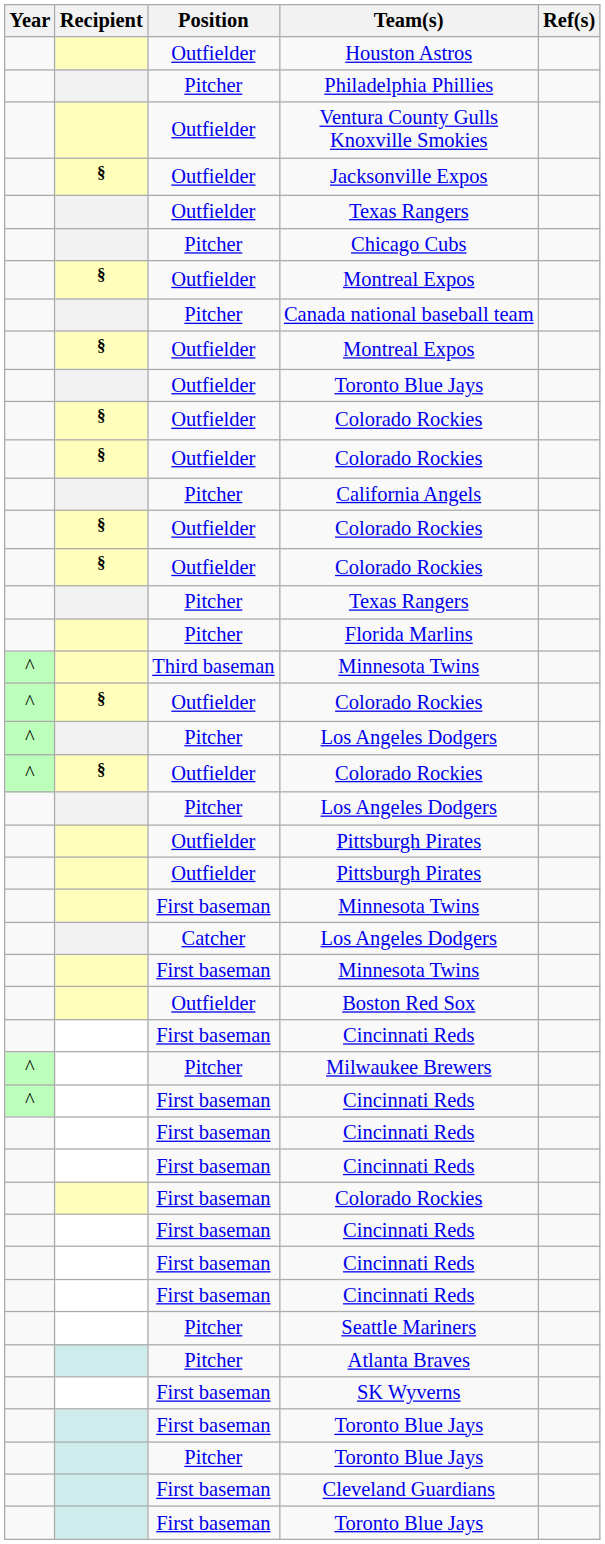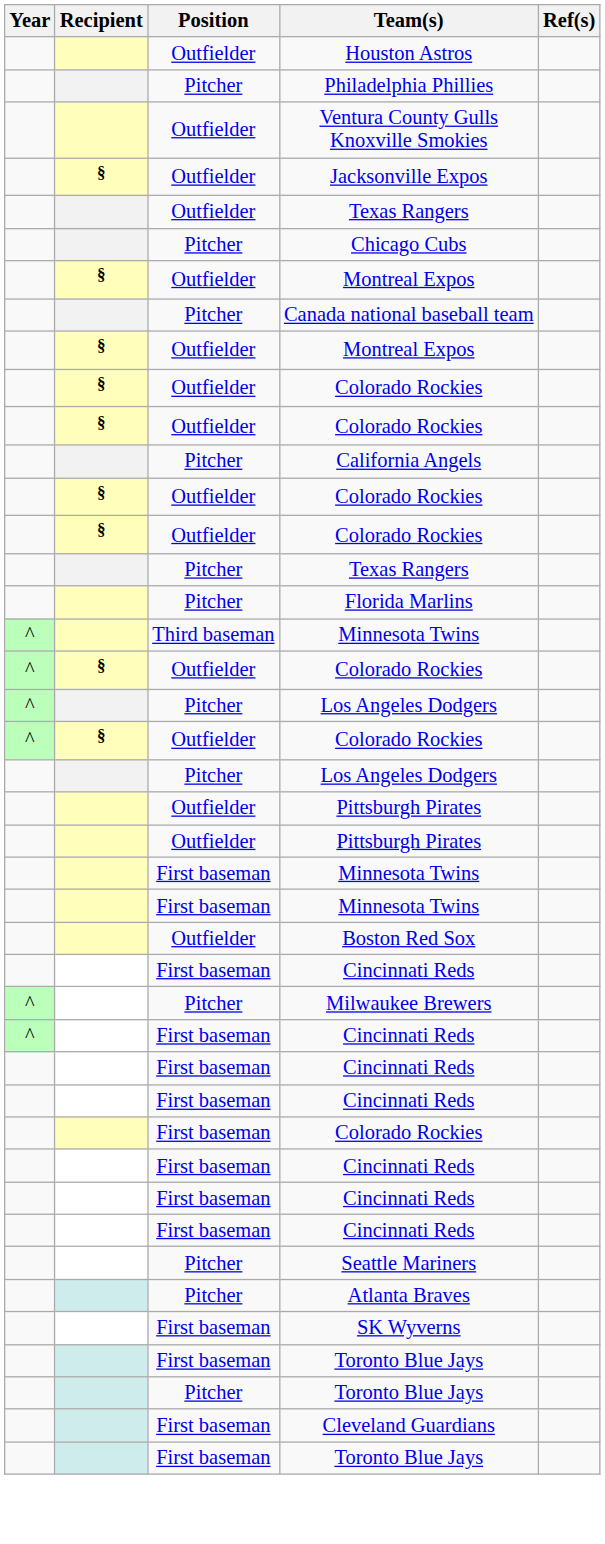 <table class="wikitable sortable plainrowheaders" style="text-align:center">
 <tr>
 <th scope="col">Year</th>
 <th scope="col">Recipient</th>
 <th scope="col">Position</th>
 <th scope="col">Team(s)</th>
 <th scope="col" class=unsortable>Ref(s)</th>
 </tr>
 <tr>
 <td></td>
 <th scope="row" style="text-align:center; background-color: #ffffbb"></th>
 <td><a href='#'>Outfielder</a></td>
 <td><a href='#'>Houston Astros</a></td>
 <td></td>
 </tr>
 <tr>
 <td></td>
 <th scope="row" style="text-align:center"></th>
 <td><a href='#'>Pitcher</a></td>
 <td><a href='#'>Philadelphia Phillies</a></td>
 <td></td>
 </tr>
 <tr>
 <td></td>
 <th scope="row" style="text-align:center; background-color: #ffffbb"></th>
 <td><a href='#'>Outfielder</a></td>
 <td><a href='#'>Ventura County Gulls</a><br><a href='#'>Knoxville Smokies</a></td>
 <td></td>
 </tr>
 <tr>
 <td></td>
 <th scope="row" style="text-align:center; background-color: #ffffbb"><sup>§</sup></th>
 <td><a href='#'>Outfielder</a></td>
 <td><a href='#'>Jacksonville Expos</a></td>
 <td></td>
 </tr>
 <tr>
 <td></td>
 <th scope="row" style="text-align:center"></th>
 <td><a href='#'>Outfielder</a></td>
 <td><a href='#'>Texas Rangers</a></td>
 <td></td>
 </tr>
 <tr>
 <td></td>
 <th scope="row" style="text-align:center"></th>
 <td><a href='#'>Pitcher</a></td>
 <td><a href='#'>Chicago Cubs</a></td>
 <td></td>
 </tr>
 <tr>
 <td></td>
 <th scope="row" style="text-align:center; background-color: #ffffbb"><sup>§</sup> </th>
 <td><a href='#'>Outfielder</a></td>
 <td><a href='#'>Montreal Expos</a></td>
 <td></td>
 </tr>
 <tr>
 <td></td>
 <th scope="row" style="text-align:center"></th>
 <td><a href='#'>Pitcher</a></td>
 <td><a href='#'>Canada national baseball team</a></td>
 <td></td>
 </tr>
 <tr>
 <td></td>
 <th scope="row" style="text-align:center; background-color: #ffffbb"><sup>§</sup> </th>
 <td><a href='#'>Outfielder</a></td>
 <td><a href='#'>Montreal Expos</a></td>
-<td></td>
-</tr>
-<tr>
-<td></td>
-<th scope="row" style="text-align:center"></th>
-<td><a href='#'>Outfielder</a></td>
-<td><a href='#'>Toronto Blue Jays</a></td>
 <td></td>
 </tr>
 <tr>
 <td></td>
 <th scope="row" style="text-align:center; background-color: #ffffbb"><sup>§</sup> </th>
 <td><a href='#'>Outfielder</a></td>
 <td><a href='#'>Colorado Rockies</a></td>
 <td></td>
 </tr>
 <tr>
 <td></td>
 <th scope="row" style="text-align:center; background-color: #ffffbb"><sup>§</sup> </th>
 <td><a href='#'>Outfielder</a></td>
 <td><a href='#'>Colorado Rockies</a></td>
 <td></td>
 </tr>
 <tr>
 <td></td>
 <th scope="row" style="text-align:center"></th>
 <td><a href='#'>Pitcher</a></td>
 <td><a href='#'>California Angels</a></td>
 <td></td>
 </tr>
 <tr>
 <td></td>
 <th scope="row" style="text-align:center; background-color: #ffffbb"><sup>§</sup> </th>
 <td><a href='#'>Outfielder</a></td>
 <td><a href='#'>Colorado Rockies</a></td>
 <td></td>
 </tr>
 <tr>
 <td></td>
 <th scope="row" style="text-align:center; background-color: #ffffbb"><sup>§</sup> </th>
 <td><a href='#'>Outfielder</a></td>
 <td><a href='#'>Colorado Rockies</a></td>
 <td></td>
 </tr>
 <tr>
 <td></td>
 <th scope="row" style="text-align:center"></th>
 <td><a href='#'>Pitcher</a></td>
 <td><a href='#'>Texas Rangers</a></td>
 <td></td>
 </tr>
 <tr>
 <td></td>
 <th scope="row" style="text-align:center; background-color: #ffffbb"></th>
 <td><a href='#'>Pitcher</a></td>
 <td><a href='#'>Florida Marlins</a></td>
 <td></td>
 </tr>
 <tr>
 <td style="background:#bfb;">^</td>
 <th scope="row" style="text-align:center; background-color: #ffffbb"></th>
 <td><a href='#'>Third baseman</a></td>
 <td><a href='#'>Minnesota Twins</a></td>
 <td></td>
 </tr>
 <tr>
 <td style="background:#bfb;">^</td>
 <th scope="row" style="text-align:center; background-color: #ffffbb"><sup>§</sup> </th>
 <td><a href='#'>Outfielder</a></td>
 <td><a href='#'>Colorado Rockies</a></td>
 <td></td>
 </tr>
 <tr>
 <td style="background:#bfb;">^</td>
 <th scope="row" style="text-align:center"></th>
 <td><a href='#'>Pitcher</a></td>
 <td><a href='#'>Los Angeles Dodgers</a></td>
 <td></td>
 </tr>
 <tr>
 <td style="background:#bfb;">^</td>
 <th scope="row" style="text-align:center; background-color: #ffffbb"><sup>§</sup> </th>
 <td><a href='#'>Outfielder</a></td>
 <td><a href='#'>Colorado Rockies</a></td>
 <td></td>
 </tr>
 <tr>
 <td></td>
 <th scope="row" style="text-align:center"> </th>
 <td><a href='#'>Pitcher</a></td>
 <td><a href='#'>Los Angeles Dodgers</a></td>
 <td></td>
 </tr>
 <tr>
 <td></td>
 <th scope="row" style="text-align:center; background-color: #ffffbb"></th>
 <td><a href='#'>Outfielder</a></td>
 <td><a href='#'>Pittsburgh Pirates</a></td>
 <td></td>
 </tr>
 <tr>
 <td></td>
 <th scope="row" style="text-align:center; background-color: #ffffbb"> </th>
 <td><a href='#'>Outfielder</a></td>
 <td><a href='#'>Pittsburgh Pirates</a></td>
 <td></td>
 </tr>
 <tr>
 <td></td>
 <th scope="row" style="text-align:center; background-color: #ffffbb"></th>
 <td><a href='#'>First baseman</a></td>
 <td><a href='#'>Minnesota Twins</a></td>
-<td></td>
-</tr>
-<tr>
-<td></td>
-<th scope="row" style="text-align:center; "></th>
-<td><a href='#'>Catcher</a></td>
-<td><a href='#'>Los Angeles Dodgers</a></td>
 <td></td>
 </tr>
 <tr>
 <td></td>
 <th scope="row" style="text-align:center; background-color: #ffffbb"> </th>
 <td><a href='#'>First baseman</a></td>
 <td><a href='#'>Minnesota Twins</a></td>
 <td></td>
 </tr>
 <tr>
 <td></td>
 <th scope="row" style="text-align:center; background-color: #ffffbb"> </th>
 <td><a href='#'>Outfielder</a></td>
 <td><a href='#'>Boston Red Sox</a></td>
 <td></td>
 </tr>
 <tr>
 <td></td>
 <th scope="row" style="text-align:center; background:#ffffff;"></th>
 <td><a href='#'>First baseman</a></td>
 <td><a href='#'>Cincinnati Reds</a></td>
 <td></td>
 </tr>
 <tr>
 <td style="background:#bfb;">^</td>
 <th scope="row" style="text-align:center; background:#ffffff;"></th>
 <td><a href='#'>Pitcher</a></td>
 <td><a href='#'>Milwaukee Brewers</a></td>
 <td></td>
 </tr>
 <tr>
 <td style="background:#bfb;">^</td>
 <th scope="row" style="text-align:center; background:#ffffff;"> </th>
 <td><a href='#'>First baseman</a></td>
 <td><a href='#'>Cincinnati Reds</a></td>
 <td></td>
 </tr>
 <tr>
 <td></td>
 <th scope="row" style="text-align:center; background:#ffffff;"> </th>
 <td><a href='#'>First baseman</a></td>
 <td><a href='#'>Cincinnati Reds</a></td>
 <td></td>
 </tr>
 <tr>
 <td></td>
 <th scope="row" style="text-align:center; background:#ffffff;"> </th>
 <td><a href='#'>First baseman</a></td>
 <td><a href='#'>Cincinnati Reds</a></td>
 <td></td>
 </tr>
 <tr>
 <td></td>
 <th scope="row" style="text-align:center; background-color: #ffffbb"> </th>
 <td><a href='#'>First baseman</a></td>
 <td><a href='#'>Colorado Rockies</a></td>
 <td></td>
 </tr>
 <tr>
 <td></td>
 <th scope="row" style="text-align:center; background:#ffffff;"> </th>
 <td><a href='#'>First baseman</a></td>
 <td><a href='#'>Cincinnati Reds</a></td>
 <td></td>
 </tr>
 <tr>
 <td></td>
 <th scope="row" style="text-align:center; background:#ffffff;"> </th>
 <td><a href='#'>First baseman</a></td>
 <td><a href='#'>Cincinnati Reds</a></td>
 <td></td>
 </tr>
 <tr>
 <td></td>
 <th scope="row" style="text-align:center; background:#ffffff;"> </th>
 <td><a href='#'>First baseman</a></td>
 <td><a href='#'>Cincinnati Reds</a></td>
 <td></td>
 </tr>
 <tr>
 <td></td>
 <th scope="row" style="text-align:center; background:#ffffff;"></th>
 <td><a href='#'>Pitcher</a></td>
 <td><a href='#'>Seattle Mariners</a></td>
 <td></td>
 </tr>
 <tr>
 <td></td>
 <th scope="row" style="text-align:center; background:#cfecec;"></th>
 <td><a href='#'>Pitcher</a></td>
 <td><a href='#'>Atlanta Braves</a></td>
 <td></td>
 </tr>
 <tr>
 <td></td>
 <th scope="row" style="text-align:center; background:#ffffff;"></th>
 <td><a href='#'>First baseman</a></td>
 <td><a href='#'>SK Wyverns</a></td>
 <td></td>
 </tr>
 <tr>
 <td></td>
 <th scope="row" style="text-align:center; background:#cfecec;"></th>
 <td><a href='#'>First baseman</a></td>
 <td><a href='#'>Toronto Blue Jays</a></td>
 <td></td>
 </tr>
 <tr>
 <td></td>
 <th scope="row" style="text-align:center; background:#cfecec;"></th>
 <td><a href='#'>Pitcher</a></td>
 <td><a href='#'>Toronto Blue Jays</a></td>
 <td></td>
 </tr>
 <tr>
 <td></td>
 <th scope="row" style="text-align:center; background:#cfecec;"></th>
 <td><a href='#'>First baseman</a></td>
 <td><a href='#'>Cleveland Guardians</a></td>
 <td></td>
 </tr>
 <tr>
 <td></td>
 <th scope="row" style="text-align:center; background:#cfecec;"> </th>
 <td><a href='#'>First baseman</a></td>
 <td><a href='#'>Toronto Blue Jays</a></td>
 <td></td>
 </tr>
 </table>
